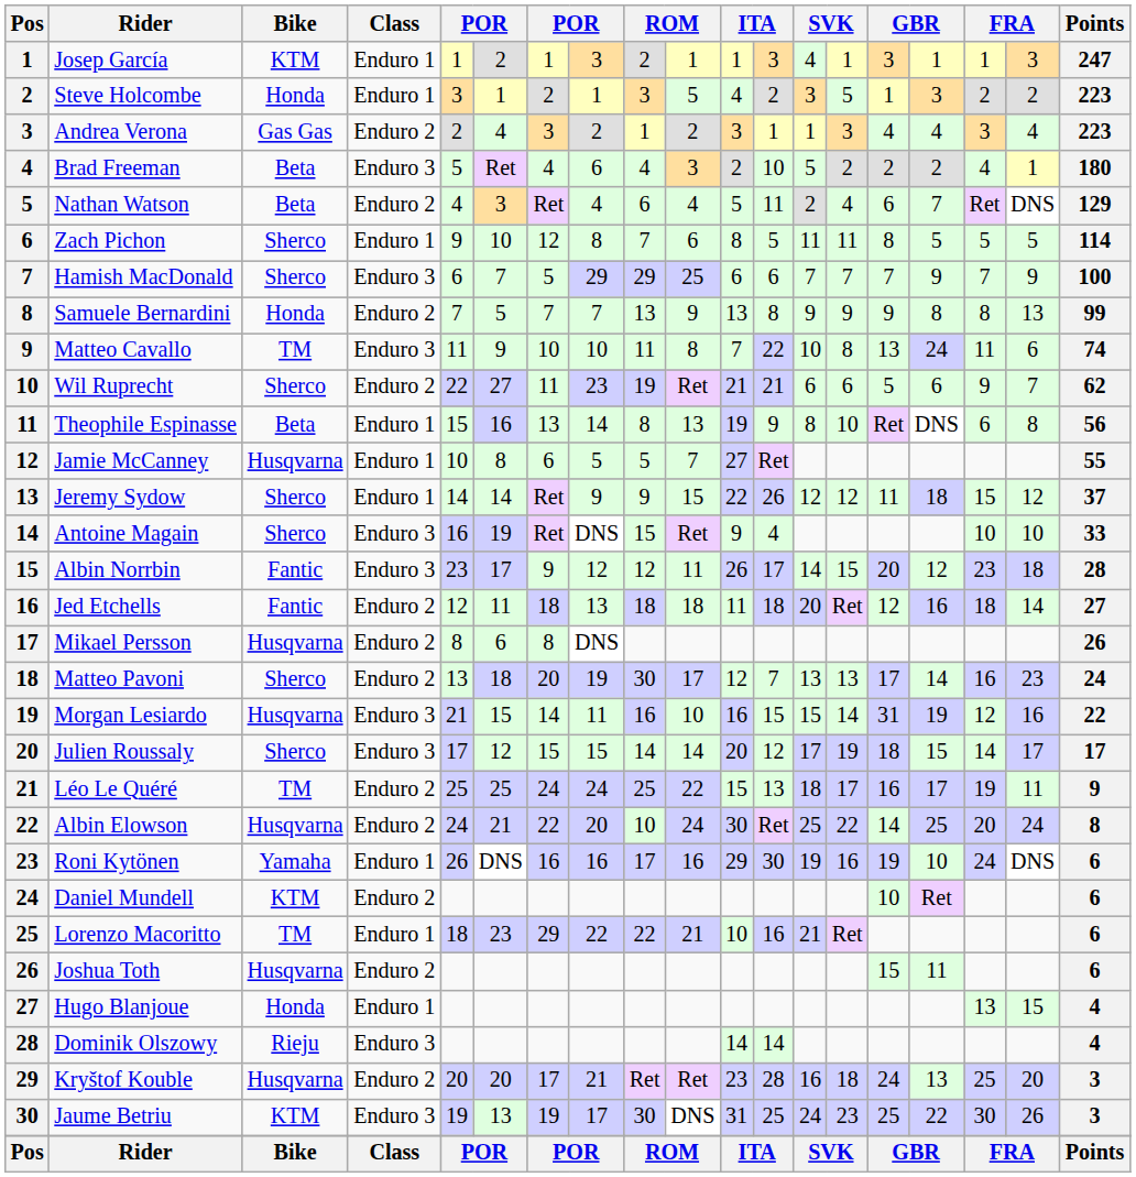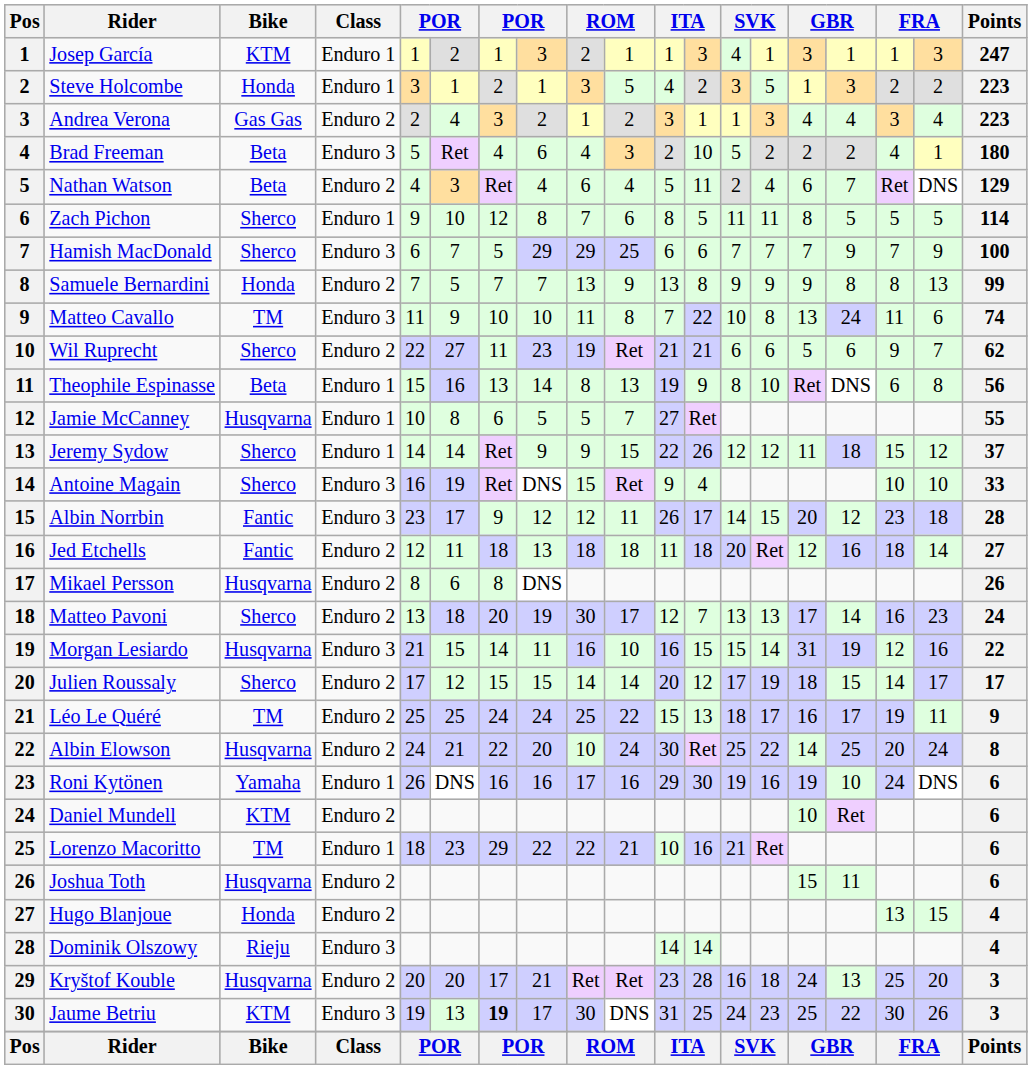 <table class="wikitable" style="font-size: 80%; text-align:center">
 <tr valign="top">
 <th valign="middle">Pos</th>
 <th valign="middle">Rider</th>
 <th valign="middle">Bike</th>
 <th valign="middle">Class</th>
 <th colspan=2><a href='#'>POR</a><br></th>
 <th colspan=2><a href='#'>POR</a><br></th>
 <th colspan=2><a href='#'>ROM</a><br></th>
 <th colspan=2><a href='#'>ITA</a><br></th>
 <th colspan=2><a href='#'>SVK</a><br></th>
 <th colspan=2><a href='#'>GBR</a><br></th>
 <th colspan=2><a href='#'>FRA</a><br></th>
 <th valign="middle">Points</th>
 </tr>
 <tr>
 <th>1</th>
 <td align=left> <a href='#'>Josep García</a></td>
 <td><a href='#'>KTM</a></td>
 <td>Enduro 1</td>
 <td style="background:#ffffbf;">1</td>
 <td style="background:#dfdfdf;">2</td>
 <td style="background:#ffffbf;">1</td>
 <td style="background:#ffdf9f;">3</td>
 <td style="background:#dfdfdf;">2</td>
 <td style="background:#ffffbf;">1</td>
 <td style="background:#ffffbf;">1</td>
 <td style="background:#ffdf9f;">3</td>
 <td style="background:#dfffdf;">4</td>
 <td style="background:#ffffbf;">1</td>
 <td style="background:#ffdf9f;">3</td>
 <td style="background:#ffffbf;">1</td>
 <td style="background:#ffffbf;">1</td>
 <td style="background:#ffdf9f;">3</td>
 <th>247</th>
 </tr>
 <tr>
 <th>2</th>
 <td align=left> <a href='#'>Steve Holcombe</a></td>
 <td><a href='#'>Honda</a></td>
 <td>Enduro 1</td>
 <td style="background:#ffdf9f;">3</td>
 <td style="background:#ffffbf;">1</td>
 <td style="background:#dfdfdf;">2</td>
 <td style="background:#ffffbf;">1</td>
 <td style="background:#ffdf9f;">3</td>
 <td style="background:#dfffdf;">5</td>
 <td style="background:#dfffdf;">4</td>
 <td style="background:#dfdfdf;">2</td>
 <td style="background:#ffdf9f;">3</td>
 <td style="background:#dfffdf;">5</td>
 <td style="background:#ffffbf;">1</td>
 <td style="background:#ffdf9f;">3</td>
 <td style="background:#dfdfdf;">2</td>
 <td style="background:#dfdfdf;">2</td>
 <th>223</th>
 </tr>
 <tr>
 <th>3</th>
 <td align=left> <a href='#'>Andrea Verona</a></td>
 <td><a href='#'>Gas Gas</a></td>
 <td>Enduro 2</td>
 <td style="background:#dfdfdf;">2</td>
 <td style="background:#dfffdf;">4</td>
 <td style="background:#ffdf9f;">3</td>
 <td style="background:#dfdfdf;">2</td>
 <td style="background:#ffffbf;">1</td>
 <td style="background:#dfdfdf;">2</td>
 <td style="background:#ffdf9f;">3</td>
 <td style="background:#ffffbf;">1</td>
 <td style="background:#ffffbf;">1</td>
 <td style="background:#ffdf9f;">3</td>
 <td style="background:#dfffdf;">4</td>
 <td style="background:#dfffdf;">4</td>
 <td style="background:#ffdf9f;">3</td>
 <td style="background:#dfffdf;">4</td>
 <th>223</th>
 </tr>
 <tr>
 <th>4</th>
 <td align=left> <a href='#'>Brad Freeman</a></td>
 <td><a href='#'>Beta</a></td>
 <td>Enduro 3</td>
 <td style="background:#dfffdf;">5</td>
 <td style="background:#efcfff;">Ret</td>
 <td style="background:#dfffdf;">4</td>
 <td style="background:#dfffdf;">6</td>
 <td style="background:#dfffdf;">4</td>
 <td style="background:#ffdf9f;">3</td>
 <td style="background:#dfdfdf;">2</td>
 <td style="background:#dfffdf;">10</td>
 <td style="background:#dfffdf;">5</td>
 <td style="background:#dfdfdf;">2</td>
 <td style="background:#dfdfdf;">2</td>
 <td style="background:#dfdfdf;">2</td>
 <td style="background:#dfffdf;">4</td>
 <td style="background:#ffffbf;">1</td>
 <th>180</th>
 </tr>
 <tr>
 <th>5</th>
 <td align=left> <a href='#'>Nathan Watson</a></td>
 <td><a href='#'>Beta</a></td>
 <td>Enduro 2</td>
 <td style="background:#dfffdf;">4</td>
 <td style="background:#ffdf9f;">3</td>
 <td style="background:#efcfff;">Ret</td>
 <td style="background:#dfffdf;">4</td>
 <td style="background:#dfffdf;">6</td>
 <td style="background:#dfffdf;">4</td>
 <td style="background:#dfffdf;">5</td>
 <td style="background:#dfffdf;">11</td>
 <td style="background:#dfdfdf;">2</td>
 <td style="background:#dfffdf;">4</td>
 <td style="background:#dfffdf;">6</td>
 <td style="background:#dfffdf;">7</td>
 <td style="background:#efcfff;">Ret</td>
 <td style="background:#ffffff;">DNS</td>
 <th>129</th>
 </tr>
 <tr>
 <th>6</th>
 <td align=left> <a href='#'>Zach Pichon</a></td>
 <td><a href='#'>Sherco</a></td>
 <td>Enduro 1</td>
 <td style="background:#dfffdf;">9</td>
 <td style="background:#dfffdf;">10</td>
 <td style="background:#dfffdf;">12</td>
 <td style="background:#dfffdf;">8</td>
 <td style="background:#dfffdf;">7</td>
 <td style="background:#dfffdf;">6</td>
 <td style="background:#dfffdf;">8</td>
 <td style="background:#dfffdf;">5</td>
 <td style="background:#dfffdf;">11</td>
 <td style="background:#dfffdf;">11</td>
 <td style="background:#dfffdf;">8</td>
 <td style="background:#dfffdf;">5</td>
 <td style="background:#dfffdf;">5</td>
 <td style="background:#dfffdf;">5</td>
 <th>114</th>
 </tr>
 <tr>
 <th>7</th>
 <td align=left> <a href='#'>Hamish MacDonald</a></td>
 <td><a href='#'>Sherco</a></td>
 <td>Enduro 3</td>
 <td style="background:#dfffdf;">6</td>
 <td style="background:#dfffdf;">7</td>
 <td style="background:#dfffdf;">5</td>
 <td style="background:#cfcfff;">29</td>
 <td style="background:#cfcfff;">29</td>
 <td style="background:#cfcfff;">25</td>
 <td style="background:#dfffdf;">6</td>
 <td style="background:#dfffdf;">6</td>
 <td style="background:#dfffdf;">7</td>
 <td style="background:#dfffdf;">7</td>
 <td style="background:#dfffdf;">7</td>
 <td style="background:#dfffdf;">9</td>
 <td style="background:#dfffdf;">7</td>
 <td style="background:#dfffdf;">9</td>
 <th>100</th>
 </tr>
 <tr>
 <th>8</th>
 <td align=left> <a href='#'>Samuele Bernardini</a></td>
 <td><a href='#'>Honda</a></td>
 <td>Enduro 2</td>
 <td style="background:#dfffdf;">7</td>
 <td style="background:#dfffdf;">5</td>
 <td style="background:#dfffdf;">7</td>
 <td style="background:#dfffdf;">7</td>
 <td style="background:#dfffdf;">13</td>
 <td style="background:#dfffdf;">9</td>
 <td style="background:#dfffdf;">13</td>
 <td style="background:#dfffdf;">8</td>
 <td style="background:#dfffdf;">9</td>
 <td style="background:#dfffdf;">9</td>
 <td style="background:#dfffdf;">9</td>
 <td style="background:#dfffdf;">8</td>
 <td style="background:#dfffdf;">8</td>
 <td style="background:#dfffdf;">13</td>
 <th>99</th>
 </tr>
 <tr>
 <th>9</th>
 <td align=left> <a href='#'>Matteo Cavallo</a></td>
 <td><a href='#'>TM</a></td>
 <td>Enduro 3</td>
 <td style="background:#dfffdf;">11</td>
 <td style="background:#dfffdf;">9</td>
 <td style="background:#dfffdf;">10</td>
 <td style="background:#dfffdf;">10</td>
 <td style="background:#dfffdf;">11</td>
 <td style="background:#dfffdf;">8</td>
 <td style="background:#dfffdf;">7</td>
 <td style="background:#cfcfff;">22</td>
 <td style="background:#dfffdf;">10</td>
 <td style="background:#dfffdf;">8</td>
 <td style="background:#dfffdf;">13</td>
 <td style="background:#cfcfff;">24</td>
 <td style="background:#dfffdf;">11</td>
 <td style="background:#dfffdf;">6</td>
 <th>74</th>
 </tr>
 <tr>
 <th>10</th>
 <td align=left> <a href='#'>Wil Ruprecht</a></td>
 <td><a href='#'>Sherco</a></td>
 <td>Enduro 2</td>
 <td style="background:#cfcfff;">22</td>
 <td style="background:#cfcfff;">27</td>
 <td style="background:#dfffdf;">11</td>
 <td style="background:#cfcfff;">23</td>
 <td style="background:#cfcfff;">19</td>
 <td style="background:#efcfff;">Ret</td>
 <td style="background:#cfcfff;">21</td>
 <td style="background:#cfcfff;">21</td>
 <td style="background:#dfffdf;">6</td>
 <td style="background:#dfffdf;">6</td>
 <td style="background:#dfffdf;">5</td>
 <td style="background:#dfffdf;">6</td>
 <td style="background:#dfffdf;">9</td>
 <td style="background:#dfffdf;">7</td>
 <th>62</th>
 </tr>
 <tr>
 <th>11</th>
 <td align=left> <a href='#'>Theophile Espinasse</a></td>
 <td><a href='#'>Beta</a></td>
 <td>Enduro 1</td>
 <td style="background:#dfffdf;">15</td>
 <td style="background:#cfcfff;">16</td>
 <td style="background:#dfffdf;">13</td>
 <td style="background:#dfffdf;">14</td>
 <td style="background:#dfffdf;">8</td>
 <td style="background:#dfffdf;">13</td>
 <td style="background:#cfcfff;">19</td>
 <td style="background:#dfffdf;">9</td>
 <td style="background:#dfffdf;">8</td>
 <td style="background:#dfffdf;">10</td>
 <td style="background:#efcfff;">Ret</td>
 <td style="background:#ffffff;">DNS</td>
 <td style="background:#dfffdf;">6</td>
 <td style="background:#dfffdf;">8</td>
 <th>56</th>
 </tr>
 <tr>
 <th>12</th>
 <td align=left> <a href='#'>Jamie McCanney</a></td>
 <td><a href='#'>Husqvarna</a></td>
 <td>Enduro 1</td>
 <td style="background:#dfffdf;">10</td>
 <td style="background:#dfffdf;">8</td>
 <td style="background:#dfffdf;">6</td>
 <td style="background:#dfffdf;">5</td>
 <td style="background:#dfffdf;">5</td>
 <td style="background:#dfffdf;">7</td>
 <td style="background:#cfcfff;">27</td>
 <td style="background:#efcfff;">Ret</td>
 <td></td>
 <td></td>
 <td></td>
 <td></td>
 <td></td>
 <td></td>
 <th>55</th>
 </tr>
 <tr>
 <th>13</th>
 <td align=left> <a href='#'>Jeremy Sydow</a></td>
 <td><a href='#'>Sherco</a></td>
 <td>Enduro 1</td>
 <td style="background:#dfffdf;">14</td>
 <td style="background:#dfffdf;">14</td>
 <td style="background:#efcfff;">Ret</td>
 <td style="background:#dfffdf;">9</td>
 <td style="background:#dfffdf;">9</td>
 <td style="background:#dfffdf;">15</td>
 <td style="background:#cfcfff;">22</td>
 <td style="background:#cfcfff;">26</td>
 <td style="background:#dfffdf;">12</td>
 <td style="background:#dfffdf;">12</td>
 <td style="background:#dfffdf;">11</td>
 <td style="background:#cfcfff;">18</td>
 <td style="background:#dfffdf;">15</td>
 <td style="background:#dfffdf;">12</td>
 <th>37</th>
 </tr>
 <tr>
 <th>14</th>
 <td align=left> <a href='#'>Antoine Magain</a></td>
 <td><a href='#'>Sherco</a></td>
 <td>Enduro 3</td>
 <td style="background:#cfcfff;">16</td>
 <td style="background:#cfcfff;">19</td>
 <td style="background:#efcfff;">Ret</td>
 <td style="background:#ffffff;">DNS</td>
 <td style="background:#dfffdf;">15</td>
 <td style="background:#efcfff;">Ret</td>
 <td style="background:#dfffdf;">9</td>
 <td style="background:#dfffdf;">4</td>
 <td></td>
 <td></td>
 <td></td>
 <td></td>
 <td style="background:#dfffdf;">10</td>
 <td style="background:#dfffdf;">10</td>
 <th>33</th>
 </tr>
 <tr>
 <th>15</th>
 <td align=left> <a href='#'>Albin Norrbin</a></td>
 <td><a href='#'>Fantic</a></td>
 <td>Enduro 3</td>
 <td style="background:#cfcfff;">23</td>
 <td style="background:#cfcfff;">17</td>
 <td style="background:#dfffdf;">9</td>
 <td style="background:#dfffdf;">12</td>
 <td style="background:#dfffdf;">12</td>
 <td style="background:#dfffdf;">11</td>
 <td style="background:#cfcfff;">26</td>
 <td style="background:#cfcfff;">17</td>
 <td style="background:#dfffdf;">14</td>
 <td style="background:#dfffdf;">15</td>
 <td style="background:#cfcfff;">20</td>
 <td style="background:#dfffdf;">12</td>
 <td style="background:#cfcfff;">23</td>
 <td style="background:#cfcfff;">18</td>
 <th>28</th>
 </tr>
 <tr>
 <th>16</th>
 <td align=left> <a href='#'>Jed Etchells</a></td>
 <td><a href='#'>Fantic</a></td>
 <td>Enduro 2</td>
 <td style="background:#dfffdf;">12</td>
 <td style="background:#dfffdf;">11</td>
 <td style="background:#cfcfff;">18</td>
 <td style="background:#dfffdf;">13</td>
 <td style="background:#cfcfff;">18</td>
 <td style="background:#dfffdf;">18</td>
 <td style="background:#dfffdf;">11</td>
 <td style="background:#cfcfff;">18</td>
 <td style="background:#cfcfff;">20</td>
 <td style="background:#efcfff;">Ret</td>
 <td style="background:#dfffdf;">12</td>
 <td style="background:#cfcfff;">16</td>
 <td style="background:#cfcfff;">18</td>
 <td style="background:#dfffdf;">14</td>
 <th>27</th>
 </tr>
 <tr>
 <th>17</th>
 <td align=left> <a href='#'>Mikael Persson</a></td>
 <td><a href='#'>Husqvarna</a></td>
 <td>Enduro 2</td>
 <td style="background:#dfffdf;">8</td>
 <td style="background:#dfffdf;">6</td>
 <td style="background:#dfffdf;">8</td>
 <td style="background:#ffffff;">DNS</td>
 <td></td>
 <td></td>
 <td></td>
 <td></td>
 <td></td>
 <td></td>
 <td></td>
 <td></td>
 <td></td>
 <td></td>
 <th>26</th>
 </tr>
 <tr>
 <th>18</th>
 <td align=left> <a href='#'>Matteo Pavoni</a></td>
 <td><a href='#'>Sherco</a></td>
 <td>Enduro 2</td>
 <td style="background:#dfffdf;">13</td>
 <td style="background:#cfcfff;">18</td>
 <td style="background:#cfcfff;">20</td>
 <td style="background:#cfcfff;">19</td>
 <td style="background:#cfcfff;">30</td>
 <td style="background:#cfcfff;">17</td>
 <td style="background:#dfffdf;">12</td>
 <td style="background:#dfffdf;">7</td>
 <td style="background:#dfffdf;">13</td>
 <td style="background:#dfffdf;">13</td>
 <td style="background:#cfcfff;">17</td>
 <td style="background:#dfffdf;">14</td>
 <td style="background:#cfcfff;">16</td>
 <td style="background:#cfcfff;">23</td>
 <th>24</th>
 </tr>
 <tr>
 <th>19</th>
 <td align=left> <a href='#'>Morgan Lesiardo</a></td>
 <td><a href='#'>Husqvarna</a></td>
 <td>Enduro 3</td>
 <td style="background:#cfcfff;">21</td>
 <td style="background:#dfffdf;">15</td>
 <td style="background:#dfffdf;">14</td>
 <td style="background:#dfffdf;">11</td>
 <td style="background:#cfcfff;">16</td>
 <td style="background:#dfffdf;">10</td>
 <td style="background:#cfcfff;">16</td>
 <td style="background:#dfffdf;">15</td>
 <td style="background:#dfffdf;">15</td>
 <td style="background:#dfffdf;">14</td>
 <td style="background:#cfcfff;">31</td>
 <td style="background:#cfcfff;">19</td>
 <td style="background:#dfffdf;">12</td>
 <td style="background:#cfcfff;">16</td>
 <th>22</th>
 </tr>
 <tr>
 <th>20</th>
 <td align=left> <a href='#'>Julien Roussaly</a></td>
 <td><a href='#'>Sherco</a></td>
-<td>Enduro 3</td>
+<td>Enduro 2</td>
 <td style="background:#cfcfff;">17</td>
 <td style="background:#dfffdf;">12</td>
 <td style="background:#dfffdf;">15</td>
 <td style="background:#dfffdf;">15</td>
 <td style="background:#dfffdf;">14</td>
 <td style="background:#dfffdf;">14</td>
 <td style="background:#cfcfff;">20</td>
 <td style="background:#dfffdf;">12</td>
 <td style="background:#cfcfff;">17</td>
 <td style="background:#cfcfff;">19</td>
 <td style="background:#cfcfff;">18</td>
 <td style="background:#dfffdf;">15</td>
 <td style="background:#dfffdf;">14</td>
 <td style="background:#cfcfff;">17</td>
 <th>17</th>
 </tr>
 <tr>
 <th>21</th>
 <td align=left> <a href='#'>Léo Le Quéré</a></td>
 <td><a href='#'>TM</a></td>
 <td>Enduro 2</td>
 <td style="background:#cfcfff;">25</td>
 <td style="background:#cfcfff;">25</td>
 <td style="background:#cfcfff;">24</td>
 <td style="background:#cfcfff;">24</td>
 <td style="background:#cfcfff;">25</td>
 <td style="background:#cfcfff;">22</td>
 <td style="background:#dfffdf;">15</td>
 <td style="background:#dfffdf;">13</td>
 <td style="background:#cfcfff;">18</td>
 <td style="background:#cfcfff;">17</td>
 <td style="background:#cfcfff;">16</td>
 <td style="background:#cfcfff;">17</td>
 <td style="background:#cfcfff;">19</td>
 <td style="background:#dfffdf;">11</td>
 <th>9</th>
 </tr>
 <tr>
 <th>22</th>
 <td align=left> <a href='#'>Albin Elowson</a></td>
 <td><a href='#'>Husqvarna</a></td>
 <td>Enduro 2</td>
 <td style="background:#cfcfff;">24</td>
 <td style="background:#cfcfff;">21</td>
 <td style="background:#cfcfff;">22</td>
 <td style="background:#cfcfff;">20</td>
 <td style="background:#dfffdf;">10</td>
 <td style="background:#cfcfff;">24</td>
 <td style="background:#cfcfff;">30</td>
 <td style="background:#efcfff;">Ret</td>
 <td style="background:#cfcfff;">25</td>
 <td style="background:#cfcfff;">22</td>
 <td style="background:#dfffdf;">14</td>
 <td style="background:#cfcfff;">25</td>
 <td style="background:#cfcfff;">20</td>
 <td style="background:#cfcfff;">24</td>
 <th>8</th>
 </tr>
 <tr>
 <th>23</th>
 <td align=left> <a href='#'>Roni Kytönen</a></td>
 <td><a href='#'>Yamaha</a></td>
 <td>Enduro 1</td>
 <td style="background:#cfcfff;">26</td>
 <td style="background:#ffffff;">DNS</td>
 <td style="background:#cfcfff;">16</td>
 <td style="background:#cfcfff;">16</td>
 <td style="background:#cfcfff;">17</td>
 <td style="background:#cfcfff;">16</td>
 <td style="background:#cfcfff;">29</td>
 <td style="background:#cfcfff;">30</td>
 <td style="background:#cfcfff;">19</td>
 <td style="background:#cfcfff;">16</td>
 <td style="background:#cfcfff;">19</td>
 <td style="background:#dfffdf;">10</td>
 <td style="background:#cfcfff;">24</td>
 <td style="background:#ffffff;">DNS</td>
 <th>6</th>
 </tr>
 <tr>
 <th>24</th>
 <td align=left> <a href='#'>Daniel Mundell</a></td>
 <td><a href='#'>KTM</a></td>
 <td>Enduro 2</td>
 <td></td>
 <td></td>
 <td></td>
 <td></td>
 <td></td>
 <td></td>
 <td></td>
 <td></td>
 <td></td>
 <td></td>
 <td style="background:#dfffdf;">10</td>
 <td style="background:#efcfff;">Ret</td>
 <td></td>
 <td></td>
 <th>6</th>
 </tr>
 <tr>
 <th>25</th>
 <td align=left> <a href='#'>Lorenzo Macoritto</a></td>
 <td><a href='#'>TM</a></td>
 <td>Enduro 1</td>
 <td style="background:#cfcfff;">18</td>
 <td style="background:#cfcfff;">23</td>
 <td style="background:#cfcfff;">29</td>
 <td style="background:#cfcfff;">22</td>
 <td style="background:#cfcfff;">22</td>
 <td style="background:#cfcfff;">21</td>
 <td style="background:#dfffdf;">10</td>
 <td style="background:#cfcfff;">16</td>
 <td style="background:#cfcfff;">21</td>
 <td style="background:#efcfff;">Ret</td>
 <td></td>
 <td></td>
 <td></td>
 <td></td>
 <th>6</th>
 </tr>
 <tr>
 <th>26</th>
 <td align=left> <a href='#'>Joshua Toth</a></td>
 <td><a href='#'>Husqvarna</a></td>
 <td>Enduro 2</td>
 <td></td>
 <td></td>
 <td></td>
 <td></td>
 <td></td>
 <td></td>
 <td></td>
 <td></td>
 <td></td>
 <td></td>
 <td style="background:#dfffdf;">15</td>
 <td style="background:#dfffdf;">11</td>
 <td></td>
 <td></td>
 <th>6</th>
 </tr>
 <tr>
 <th>27</th>
 <td align=left> <a href='#'>Hugo Blanjoue</a></td>
 <td><a href='#'>Honda</a></td>
-<td>Enduro 1</td>
+<td>Enduro 2</td>
 <td></td>
 <td></td>
 <td></td>
 <td></td>
 <td></td>
 <td></td>
 <td></td>
 <td></td>
 <td></td>
 <td></td>
 <td></td>
 <td></td>
 <td style="background:#dfffdf;">13</td>
 <td style="background:#dfffdf;">15</td>
 <th>4</th>
 </tr>
 <tr>
 <th>28</th>
 <td align=left> <a href='#'>Dominik Olszowy</a></td>
 <td><a href='#'>Rieju</a></td>
 <td>Enduro 3</td>
 <td></td>
 <td></td>
 <td></td>
 <td></td>
 <td></td>
 <td></td>
 <td style="background:#dfffdf;">14</td>
 <td style="background:#dfffdf;">14</td>
 <td></td>
 <td></td>
 <td></td>
 <td></td>
 <td></td>
 <td></td>
 <th>4</th>
 </tr>
 <tr>
 <th>29</th>
 <td align=left> <a href='#'>Kryštof Kouble</a></td>
 <td><a href='#'>Husqvarna</a></td>
 <td>Enduro 2</td>
 <td style="background:#cfcfff;">20</td>
 <td style="background:#cfcfff;">20</td>
 <td style="background:#cfcfff;">17</td>
 <td style="background:#cfcfff;">21</td>
 <td style="background:#efcfff;">Ret</td>
 <td style="background:#efcfff;">Ret</td>
 <td style="background:#cfcfff;">23</td>
 <td style="background:#cfcfff;">28</td>
 <td style="background:#cfcfff;">16</td>
 <td style="background:#cfcfff;">18</td>
 <td style="background:#cfcfff;">24</td>
 <td style="background:#dfffdf;">13</td>
 <td style="background:#cfcfff;">25</td>
 <td style="background:#cfcfff;">20</td>
 <th>3</th>
 </tr>
 <tr>
 <th>30</th>
 <td align=left> <a href='#'>Jaume Betriu</a></td>
 <td><a href='#'>KTM</a></td>
 <td>Enduro 3</td>
 <td style="background:#cfcfff;">19</td>
 <td style="background:#dfffdf;">13</td>
-<td style="background:#cfcfff;">19</td>
+<td style="background:#cfcfff;"><strong>19</strong></td>
 <td style="background:#cfcfff;">17</td>
 <td style="background:#cfcfff;">30</td>
 <td style="background:#ffffff;">DNS</td>
 <td style="background:#cfcfff;">31</td>
 <td style="background:#cfcfff;">25</td>
 <td style="background:#cfcfff;">24</td>
 <td style="background:#cfcfff;">23</td>
 <td style="background:#cfcfff;">25</td>
 <td style="background:#cfcfff;">22</td>
 <td style="background:#cfcfff;">30</td>
 <td style="background:#cfcfff;">26</td>
 <th>3</th>
 </tr>
 <tr>
 </tr>
 <tr valign="top">
 <th valign="middle">Pos</th>
 <th valign="middle">Rider</th>
 <th valign="middle">Bike</th>
 <th valign="middle">Class</th>
 <th colspan=2><a href='#'>POR</a><br></th>
 <th colspan=2><a href='#'>POR</a><br></th>
 <th colspan=2><a href='#'>ROM</a><br></th>
 <th colspan=2><a href='#'>ITA</a><br></th>
 <th colspan=2><a href='#'>SVK</a><br></th>
 <th colspan=2><a href='#'>GBR</a><br></th>
 <th colspan=2><a href='#'>FRA</a><br></th>
 <th valign="middle">Points</th>
 </tr>
 <tr>
 </tr>
 </table>
